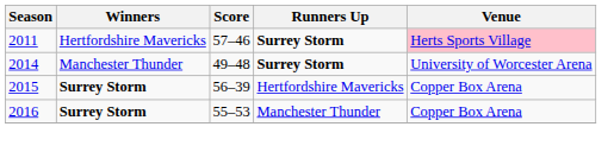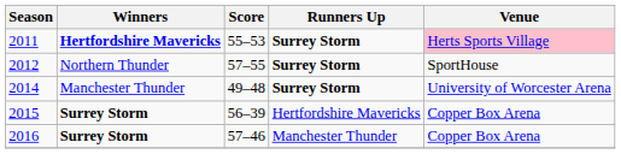 <table class="wikitable collapsible">
 <tr>
 <th>Season</th>
 <th>Winners</th>
 <th>Score</th>
 <th>Runners Up</th>
 <th>Venue</th>
 </tr>
 <tr>
 <td><a href='#'>2011</a></td>
-<td><a href='#'>Hertfordshire Mavericks</a></td>
-<td>57–46</td>
+<td><strong><a href='#'>Hertfordshire Mavericks</a></strong></td>
+<td>55–53</td>
 <td><strong>Surrey Storm</strong></td>
 <td style="background: pink;"><a href='#'>Herts Sports Village</a></td>
+</tr>
+<tr>
+<td><a href='#'>2012</a></td>
+<td><a href='#'>Northern Thunder</a></td>
+<td>57–55</td>
+<td><strong>Surrey Storm</strong></td>
+<td>SportHouse</td>
 </tr>
 <tr>
 <td><a href='#'>2014</a></td>
 <td><a href='#'>Manchester Thunder</a></td>
 <td>49–48</td>
 <td><strong>Surrey Storm</strong></td>
 <td><a href='#'>University of Worcester Arena</a></td>
 </tr>
 <tr>
 <td><a href='#'>2015</a></td>
 <td><strong>Surrey Storm</strong></td>
 <td>56–39</td>
 <td><a href='#'>Hertfordshire Mavericks</a></td>
 <td><a href='#'>Copper Box Arena</a></td>
 </tr>
 <tr>
 <td><a href='#'>2016</a></td>
 <td><strong>Surrey Storm</strong></td>
-<td>55–53</td>
+<td>57–46</td>
 <td><a href='#'>Manchester Thunder</a></td>
 <td><a href='#'>Copper Box Arena</a></td>
 </tr>
 <tr>
 </tr>
 </table>
